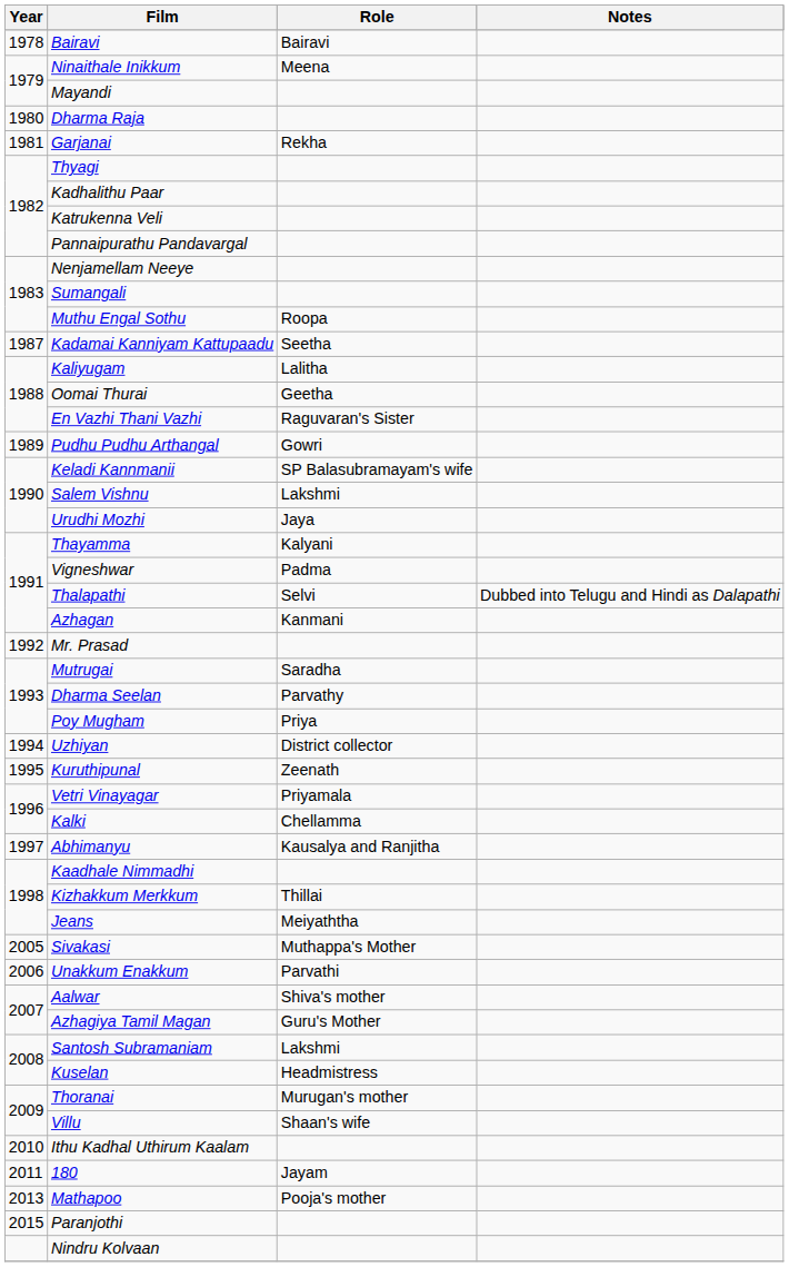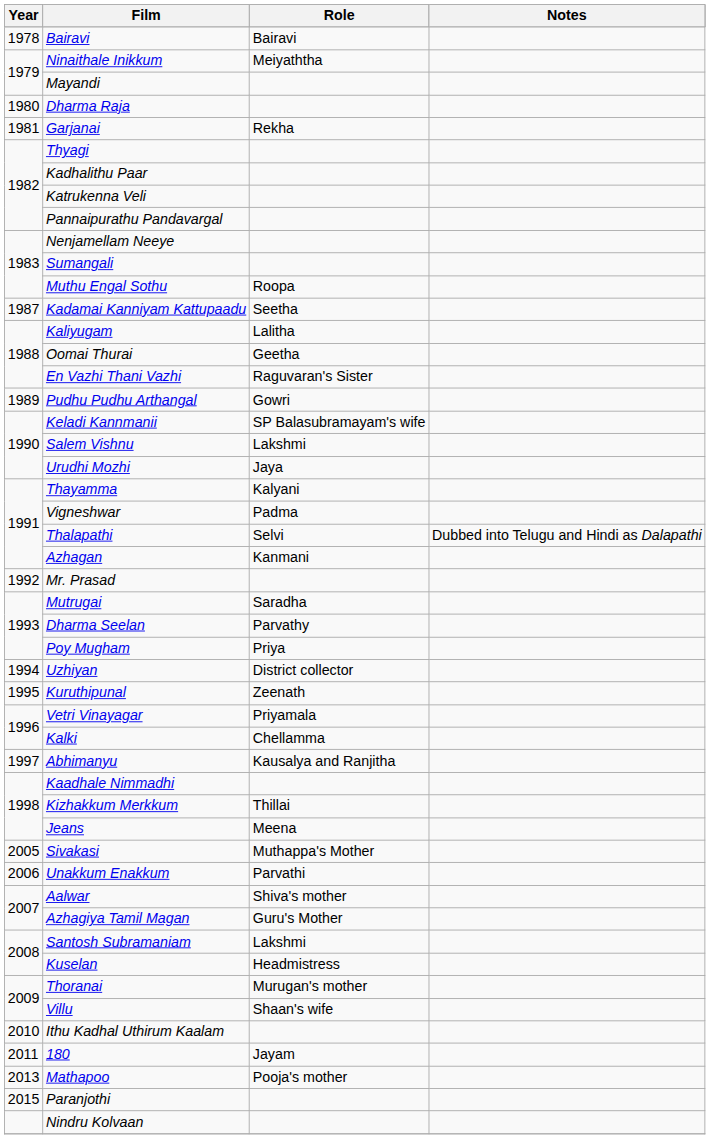 <table class="wikitable sortable">
 <tr style="background:#000;">
 <th>Year</th>
 <th>Film</th>
 <th>Role</th>
 <th>Notes</th>
 </tr>
 <tr>
 <td>1978</td>
 <td><em><a href='#'>Bairavi</a></em></td>
 <td>Bairavi</td>
 <td></td>
 </tr>
 <tr>
 <td rowspan="2">1979</td>
 <td><em><a href='#'>Ninaithale Inikkum</a></em></td>
-<td>Meena</td>
+<td>Meiyaththa</td>
 <td></td>
 </tr>
 <tr>
 <td><em>Mayandi</em></td>
 <td></td>
 <td></td>
 </tr>
 <tr>
 <td>1980</td>
 <td><em><a href='#'>Dharma Raja</a></em></td>
 <td></td>
 <td></td>
 </tr>
 <tr>
 <td>1981</td>
 <td><em><a href='#'>Garjanai</a></em></td>
 <td>Rekha</td>
 <td></td>
 </tr>
 <tr>
 <td rowspan="4">1982</td>
 <td><em><a href='#'>Thyagi</a></em></td>
 <td></td>
 <td></td>
 </tr>
 <tr>
 <td><em>Kadhalithu Paar</em></td>
 <td></td>
 <td></td>
 </tr>
 <tr>
 <td><em>Katrukenna Veli</em></td>
 <td></td>
 <td></td>
 </tr>
 <tr>
 <td><em>Pannaipurathu Pandavargal</em></td>
 <td></td>
 <td></td>
 </tr>
 <tr>
 <td rowspan="3">1983</td>
 <td><em>Nenjamellam Neeye</em></td>
 <td></td>
 <td></td>
 </tr>
 <tr>
 <td><em><a href='#'>Sumangali</a></em></td>
 <td></td>
 <td></td>
 </tr>
 <tr>
 <td><em><a href='#'>Muthu Engal Sothu</a></em></td>
 <td>Roopa</td>
 <td></td>
 </tr>
 <tr>
 <td>1987</td>
 <td><em><a href='#'>Kadamai Kanniyam Kattupaadu</a></em></td>
 <td>Seetha</td>
 <td></td>
 </tr>
 <tr>
 <td rowspan="3">1988</td>
 <td><em><a href='#'>Kaliyugam</a></em></td>
 <td>Lalitha</td>
 <td></td>
 </tr>
 <tr>
 <td><em>Oomai Thurai</em></td>
 <td>Geetha</td>
 <td></td>
 </tr>
 <tr>
 <td><em><a href='#'>En Vazhi Thani Vazhi</a></em></td>
 <td>Raguvaran's Sister</td>
 <td></td>
 </tr>
 <tr>
 <td>1989</td>
 <td><em><a href='#'>Pudhu Pudhu Arthangal</a></em></td>
 <td>Gowri</td>
 <td></td>
 </tr>
 <tr>
 <td rowspan="3">1990</td>
 <td><em><a href='#'>Keladi Kannmanii</a></em></td>
 <td>SP Balasubramayam's wife</td>
 <td></td>
 </tr>
 <tr>
 <td><em><a href='#'>Salem Vishnu</a></em></td>
 <td>Lakshmi</td>
 <td></td>
 </tr>
 <tr>
 <td><em><a href='#'>Urudhi Mozhi</a></em></td>
 <td>Jaya</td>
 <td></td>
 </tr>
 <tr>
 <td rowspan="4">1991</td>
 <td><em><a href='#'>Thayamma</a></em></td>
 <td>Kalyani</td>
 <td></td>
 </tr>
 <tr>
 <td><em>Vigneshwar</em></td>
 <td>Padma</td>
 <td></td>
 </tr>
 <tr>
 <td><em><a href='#'>Thalapathi</a></em></td>
 <td>Selvi</td>
 <td>Dubbed into Telugu and Hindi as <em>Dalapathi</em></td>
 </tr>
 <tr>
 <td><em><a href='#'>Azhagan</a></em></td>
 <td>Kanmani</td>
 <td></td>
 </tr>
 <tr>
 <td>1992</td>
 <td><em>Mr. Prasad</em></td>
 <td></td>
 <td></td>
 </tr>
 <tr>
 <td rowspan="3">1993</td>
 <td><em><a href='#'>Mutrugai</a></em></td>
 <td>Saradha</td>
 <td></td>
 </tr>
 <tr>
 <td><em><a href='#'>Dharma Seelan</a></em></td>
 <td>Parvathy</td>
 <td></td>
 </tr>
 <tr>
 <td><em><a href='#'>Poy Mugham</a></em></td>
 <td>Priya</td>
 <td></td>
 </tr>
 <tr>
 <td>1994</td>
 <td><em><a href='#'>Uzhiyan</a></em></td>
 <td>District collector</td>
 <td></td>
 </tr>
 <tr>
 <td>1995</td>
 <td><em><a href='#'>Kuruthipunal</a></em></td>
 <td>Zeenath</td>
 <td></td>
 </tr>
 <tr>
 <td rowspan="2">1996</td>
 <td><em><a href='#'>Vetri Vinayagar</a></em></td>
 <td>Priyamala</td>
 <td></td>
 </tr>
 <tr>
 <td><em><a href='#'>Kalki</a></em></td>
 <td>Chellamma</td>
 <td></td>
 </tr>
 <tr>
 <td>1997</td>
 <td><em><a href='#'>Abhimanyu</a></em></td>
 <td>Kausalya and Ranjitha</td>
 <td></td>
 </tr>
 <tr>
 <td rowspan="3">1998</td>
 <td><em><a href='#'>Kaadhale Nimmadhi</a></em></td>
 <td></td>
 <td></td>
 </tr>
 <tr>
 <td><em><a href='#'>Kizhakkum Merkkum</a></em></td>
 <td>Thillai</td>
 <td></td>
 </tr>
 <tr>
 <td><em><a href='#'>Jeans</a></em></td>
-<td>Meiyaththa</td>
+<td>Meena</td>
 <td></td>
 </tr>
 <tr>
 <td>2005</td>
 <td><em><a href='#'>Sivakasi</a></em></td>
 <td>Muthappa's Mother</td>
 <td></td>
 </tr>
 <tr>
 <td>2006</td>
 <td><em><a href='#'>Unakkum Enakkum</a></em></td>
 <td>Parvathi</td>
 <td></td>
 </tr>
 <tr>
 <td rowspan="2">2007</td>
 <td><em><a href='#'>Aalwar</a></em></td>
 <td>Shiva's mother</td>
 <td></td>
 </tr>
 <tr>
 <td><em><a href='#'>Azhagiya Tamil Magan</a></em></td>
 <td>Guru's Mother</td>
 <td></td>
 </tr>
 <tr>
 <td rowspan="2">2008</td>
 <td><em><a href='#'>Santosh Subramaniam</a></em></td>
 <td>Lakshmi</td>
 <td></td>
 </tr>
 <tr>
 <td><em><a href='#'>Kuselan</a></em></td>
 <td>Headmistress</td>
 <td></td>
 </tr>
 <tr>
 <td rowspan="2">2009</td>
 <td><em><a href='#'>Thoranai</a></em></td>
 <td>Murugan's mother</td>
 <td></td>
 </tr>
 <tr>
 <td><em><a href='#'>Villu</a></em></td>
 <td>Shaan's wife</td>
 <td></td>
 </tr>
 <tr>
 <td>2010</td>
 <td><em>Ithu Kadhal Uthirum Kaalam</em></td>
 <td></td>
 <td></td>
 </tr>
 <tr>
 <td>2011</td>
 <td><em><a href='#'>180</a></em></td>
 <td>Jayam</td>
 <td></td>
 </tr>
 <tr>
 <td>2013</td>
 <td><em><a href='#'>Mathapoo</a></em></td>
 <td>Pooja's mother</td>
 <td></td>
 </tr>
 <tr>
 <td>2015</td>
 <td><em>Paranjothi</em></td>
 <td></td>
 <td></td>
 </tr>
 <tr>
 <td></td>
 <td><em>Nindru Kolvaan</em></td>
 <td></td>
 <td></td>
 </tr>
 <tr>
 </tr>
 </table>
